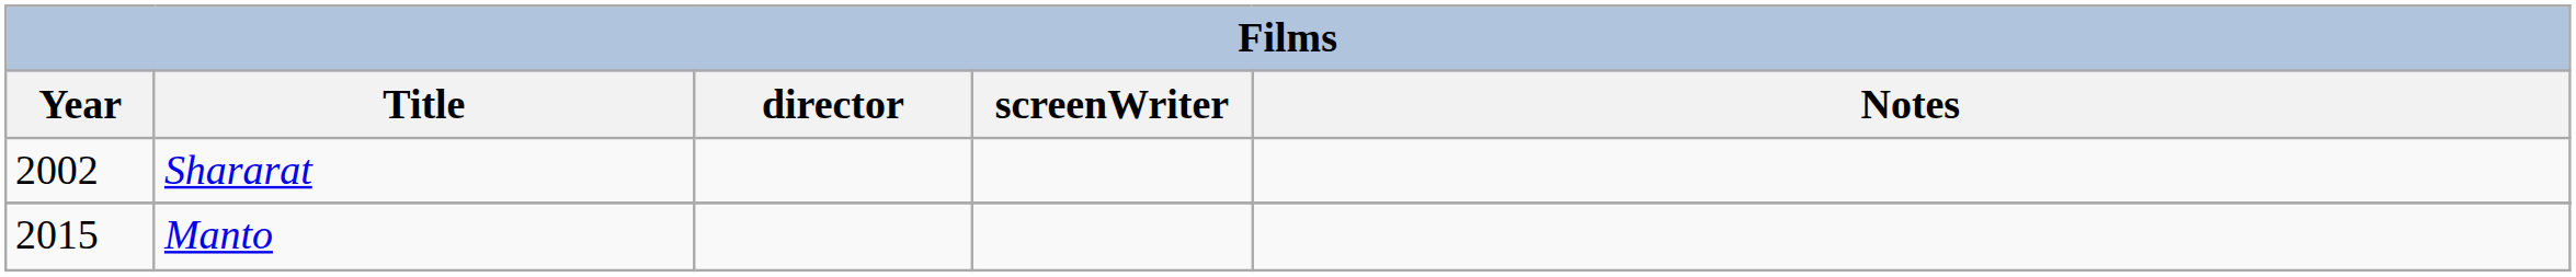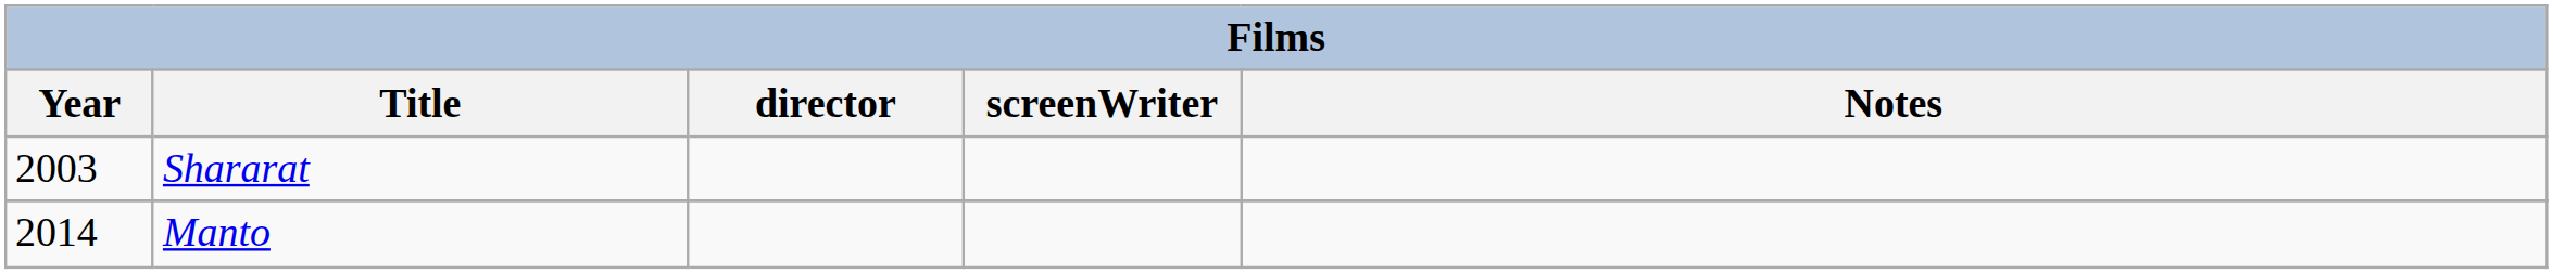 <table class="wikitable sortable">
 <tr>
 <th colspan=5 style="background: LightSteelBlue;">Films</th>
 </tr>
 <tr>
 <th style="width:50px;">Year</th>
 <th style="width:200px;">Title</th>
 <th style="width:100px;">director</th>
 <th style="width:100px;">screenWriter</th>
 <th class=unsortable style="width:500px;">Notes</th>
 </tr>
 <tr>
-<td>2002</td>
+<td>2003</td>
 <td><em><a href='#'>Shararat</a></em></td>
 <td></td>
 <td></td>
 <td></td>
 </tr>
 <tr>
 </tr>
 <tr>
-<td>2015</td>
+<td>2014</td>
 <td><em><a href='#'>Manto</a></em></td>
 <td></td>
 <td></td>
 <td></td>
 </tr>
 </table>
